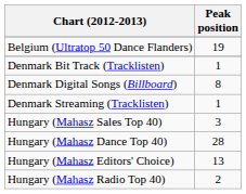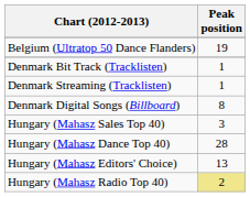 <table class="wikitable sortable" border="1">
 <tr>
 <th>Chart (2012-2013)</th>
 <th>Peak<br>position</th>
 </tr>
 <tr>
 </tr>
 <tr>
 <td>Belgium (<a href='#'>Ultratop 50</a> Dance Flanders)</td>
 <td align=center>19</td>
 </tr>
 <tr>
 </tr>
 <tr>
 </tr>
 <tr>
 <td>Denmark Bit Track (<a href='#'>Tracklisten</a>)</td>
 <td align=center>1</td>
 </tr>
 <tr>
+<td>Denmark Streaming (<a href='#'>Tracklisten</a>)</td>
+<td align=center>1</td>
+</tr>
+<tr>
 <td>Denmark Digital Songs (<em><a href='#'>Billboard</a></em>)</td>
 <td align=center>8</td>
-</tr>
-<tr>
-<td>Denmark Streaming (<a href='#'>Tracklisten</a>)</td>
-<td align=center>1</td>
 </tr>
 <tr>
 <td>Hungary (<a href='#'>Mahasz</a> Sales Top 40)</td>
 <td align=center>3</td>
 </tr>
 <tr>
 <td>Hungary (<a href='#'>Mahasz</a> Dance Top 40)</td>
 <td align=center>28</td>
 </tr>
 <tr>
 <td>Hungary (<a href='#'>Mahasz</a> Editors' Choice)</td>
 <td align=center>13</td>
 </tr>
 <tr>
 <td>Hungary (<a href='#'>Mahasz</a> Radio Top 40)</td>
-<td align=center>2</td>
+<td align=center style="background: khaki;">2</td>
 </tr>
 </table>
